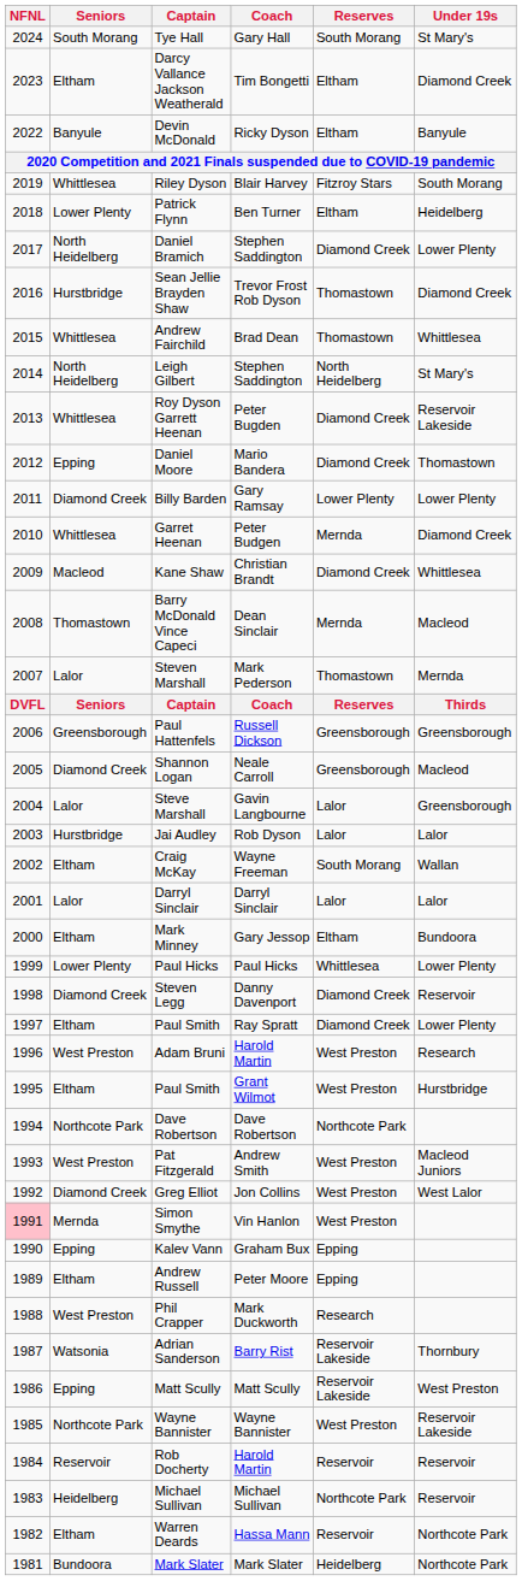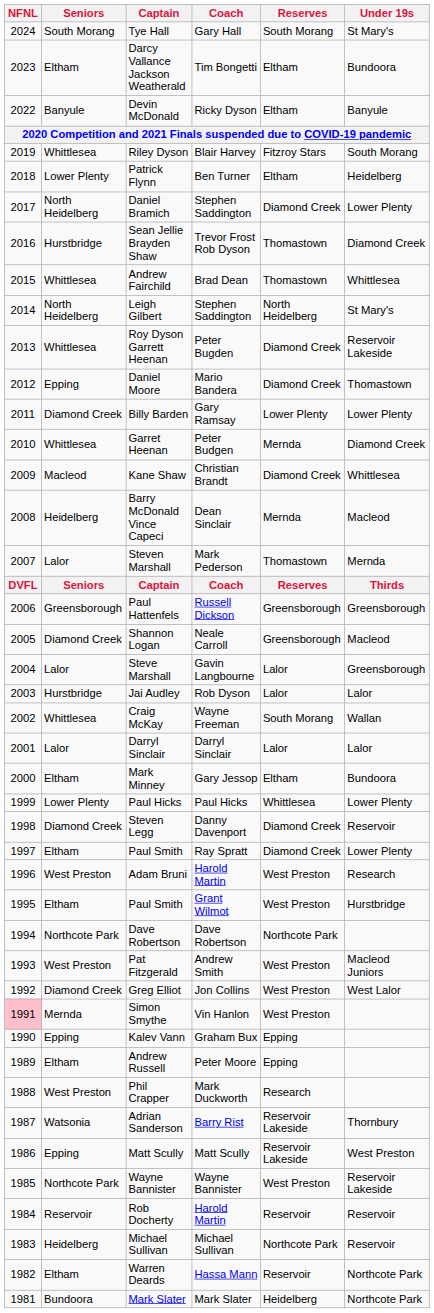 <table class="wikitable">
 <tr>
 <th style="color:crimson; width:70px;">NFNL</th>
 <th style="color:crimson; width:130px;">Seniors</th>
 <th style="color:crimson; width:130px;">Captain</th>
 <th style="color:crimson; width:130px;">Coach</th>
 <th style="color:crimson; width:130px;">Reserves</th>
 <th style="color:crimson; width:130px;">Under 19s</th>
 </tr>
 <tr>
 <td style="text-align:center;">2024</td>
 <td>South Morang</td>
 <td>Tye Hall</td>
 <td>Gary Hall</td>
 <td>South Morang</td>
 <td>St Mary's</td>
 </tr>
 <tr>
 <td style="text-align:center;">2023</td>
 <td>Eltham</td>
 <td>Darcy Vallance <br> Jackson Weatherald</td>
 <td>Tim Bongetti</td>
 <td>Eltham</td>
-<td>Diamond Creek</td>
+<td>Bundoora</td>
 </tr>
 <tr>
 <td style="text-align:center;">2022</td>
 <td>Banyule</td>
 <td>Devin McDonald</td>
 <td>Ricky Dyson</td>
 <td>Eltham</td>
 <td>Banyule</td>
 </tr>
 <tr>
 <th style="color:blue" colspan="6">2020 Competition and 2021 Finals suspended due to <a href='#'>COVID-19 pandemic</a></th>
 </tr>
 <tr>
 <td style="text-align:center;">2019</td>
 <td>Whittlesea</td>
 <td>Riley Dyson</td>
 <td>Blair Harvey</td>
 <td>Fitzroy Stars</td>
 <td>South Morang</td>
 </tr>
 <tr>
 <td style="text-align:center;">2018</td>
 <td>Lower Plenty</td>
 <td>Patrick Flynn</td>
 <td>Ben Turner</td>
 <td>Eltham</td>
 <td>Heidelberg</td>
 </tr>
 <tr>
 <td style="text-align:center;">2017</td>
 <td>North Heidelberg</td>
 <td>Daniel Bramich</td>
 <td>Stephen Saddington</td>
 <td>Diamond Creek</td>
 <td>Lower Plenty</td>
 </tr>
 <tr>
 <td style="text-align:center;">2016</td>
 <td>Hurstbridge</td>
 <td>Sean Jellie <br> Brayden Shaw</td>
 <td>Trevor Frost <br> Rob Dyson</td>
 <td>Thomastown</td>
 <td>Diamond Creek</td>
 </tr>
 <tr>
 <td style="text-align:center;">2015</td>
 <td>Whittlesea</td>
 <td>Andrew Fairchild</td>
 <td>Brad Dean</td>
 <td>Thomastown</td>
 <td>Whittlesea</td>
 </tr>
 <tr>
 <td style="text-align:center;">2014</td>
 <td>North Heidelberg</td>
 <td>Leigh Gilbert</td>
 <td>Stephen Saddington</td>
 <td>North Heidelberg</td>
 <td>St Mary's</td>
 </tr>
 <tr>
 <td style="text-align:center;">2013</td>
 <td>Whittlesea</td>
 <td>Roy Dyson <br> Garrett Heenan</td>
 <td>Peter Bugden</td>
 <td>Diamond Creek</td>
 <td>Reservoir Lakeside</td>
 </tr>
 <tr>
 <td style="text-align:center;">2012</td>
 <td>Epping</td>
 <td>Daniel Moore</td>
 <td>Mario Bandera</td>
 <td>Diamond Creek</td>
 <td>Thomastown</td>
 </tr>
 <tr>
 <td style="text-align:center;">2011</td>
 <td>Diamond Creek</td>
 <td>Billy Barden</td>
 <td>Gary Ramsay</td>
 <td>Lower Plenty</td>
 <td>Lower Plenty</td>
 </tr>
 <tr>
 <td style="text-align:center;">2010</td>
 <td>Whittlesea</td>
 <td>Garret Heenan</td>
 <td>Peter Budgen</td>
 <td>Mernda</td>
 <td>Diamond Creek</td>
 </tr>
 <tr>
 <td style="text-align:center;">2009</td>
 <td>Macleod</td>
 <td>Kane Shaw</td>
 <td>Christian Brandt</td>
 <td>Diamond Creek</td>
 <td>Whittlesea</td>
 </tr>
 <tr>
 <td style="text-align:center;">2008</td>
-<td>Thomastown</td>
+<td>Heidelberg</td>
 <td>Barry McDonald <br> Vince Capeci</td>
 <td>Dean Sinclair</td>
 <td>Mernda</td>
 <td>Macleod</td>
 </tr>
 <tr>
 <td style="text-align:center;">2007</td>
 <td>Lalor</td>
 <td>Steven Marshall</td>
 <td>Mark Pederson</td>
 <td>Thomastown</td>
 <td>Mernda</td>
 </tr>
 <tr>
 <th style="color:crimson; width:70px;">DVFL</th>
 <th style="color:crimson; width:130px;">Seniors</th>
 <th style="color:crimson; width:130px;">Captain</th>
 <th style="color:crimson; width:130px;">Coach</th>
 <th style="color:crimson; width:130px;">Reserves</th>
 <th style="color:crimson; width:130px;">Thirds</th>
 </tr>
 <tr>
 <td style="text-align:center;">2006</td>
 <td>Greensborough</td>
 <td>Paul Hattenfels</td>
 <td><a href='#'>Russell Dickson</a></td>
 <td>Greensborough</td>
 <td>Greensborough</td>
 </tr>
 <tr>
 <td style="text-align:center;">2005</td>
 <td>Diamond Creek</td>
 <td>Shannon Logan</td>
 <td>Neale Carroll</td>
 <td>Greensborough</td>
 <td>Macleod</td>
 </tr>
 <tr>
 <td style="text-align:center;">2004</td>
 <td>Lalor</td>
 <td>Steve Marshall</td>
 <td>Gavin Langbourne</td>
 <td>Lalor</td>
 <td>Greensborough</td>
 </tr>
 <tr>
 <td style="text-align:center;">2003</td>
 <td>Hurstbridge</td>
 <td>Jai Audley</td>
 <td>Rob Dyson</td>
 <td>Lalor</td>
 <td>Lalor</td>
 </tr>
 <tr>
 <td style="text-align:center;">2002</td>
-<td>Eltham</td>
+<td>Whittlesea</td>
 <td>Craig McKay</td>
 <td>Wayne Freeman</td>
 <td>South Morang</td>
 <td>Wallan</td>
 </tr>
 <tr>
 <td style="text-align:center;">2001</td>
 <td>Lalor</td>
 <td>Darryl Sinclair</td>
 <td>Darryl Sinclair</td>
 <td>Lalor</td>
 <td>Lalor</td>
 </tr>
 <tr>
 <td style="text-align:center;">2000</td>
 <td>Eltham</td>
 <td>Mark Minney</td>
 <td>Gary Jessop</td>
 <td>Eltham</td>
 <td>Bundoora</td>
 </tr>
 <tr>
 <td style="text-align:center;">1999</td>
 <td>Lower Plenty</td>
 <td>Paul Hicks</td>
 <td>Paul Hicks</td>
 <td>Whittlesea</td>
 <td>Lower Plenty</td>
 </tr>
 <tr>
 <td style="text-align:center;">1998</td>
 <td>Diamond Creek</td>
 <td>Steven Legg</td>
 <td>Danny Davenport</td>
 <td>Diamond Creek</td>
 <td>Reservoir</td>
 </tr>
 <tr>
 <td style="text-align:center;">1997</td>
 <td>Eltham</td>
 <td>Paul Smith</td>
 <td>Ray Spratt</td>
 <td>Diamond Creek</td>
 <td>Lower Plenty</td>
 </tr>
 <tr>
 <td style="text-align:center;">1996</td>
 <td>West Preston</td>
 <td>Adam Bruni</td>
 <td><a href='#'>Harold Martin</a></td>
 <td>West Preston</td>
 <td>Research</td>
 </tr>
 <tr>
 <td style="text-align:center;">1995</td>
 <td>Eltham</td>
 <td>Paul Smith</td>
 <td><a href='#'>Grant Wilmot</a></td>
 <td>West Preston</td>
 <td>Hurstbridge</td>
 </tr>
 <tr>
 <td style="text-align:center;">1994</td>
 <td>Northcote Park</td>
 <td>Dave Robertson</td>
 <td>Dave Robertson</td>
 <td>Northcote Park</td>
 <td></td>
 </tr>
 <tr>
 <td style="text-align:center;">1993</td>
 <td>West Preston</td>
 <td>Pat Fitzgerald</td>
 <td>Andrew Smith</td>
 <td>West Preston</td>
 <td>Macleod Juniors</td>
 </tr>
 <tr>
 <td style="text-align:center;">1992</td>
 <td>Diamond Creek</td>
 <td>Greg Elliot</td>
 <td>Jon Collins</td>
 <td>West Preston</td>
 <td>West Lalor</td>
 </tr>
 <tr>
 <td style="background: pink; text-align:center;">1991</td>
 <td>Mernda</td>
 <td>Simon Smythe</td>
 <td>Vin Hanlon</td>
 <td>West Preston</td>
 <td></td>
 </tr>
 <tr>
 <td style="text-align:center;">1990</td>
 <td>Epping</td>
 <td>Kalev Vann</td>
 <td>Graham Bux</td>
 <td>Epping</td>
 <td></td>
 </tr>
 <tr>
 <td style="text-align:center;">1989</td>
 <td>Eltham</td>
 <td>Andrew Russell</td>
 <td>Peter Moore</td>
 <td>Epping</td>
 <td></td>
 </tr>
 <tr>
 <td style="text-align:center;">1988</td>
 <td>West Preston</td>
 <td>Phil Crapper</td>
 <td>Mark Duckworth</td>
 <td>Research</td>
 <td></td>
 </tr>
 <tr>
 <td style="text-align:center;">1987</td>
 <td>Watsonia</td>
 <td>Adrian Sanderson</td>
 <td><a href='#'>Barry Rist</a></td>
 <td>Reservoir Lakeside</td>
 <td>Thornbury</td>
 </tr>
 <tr>
 <td style="text-align:center;">1986</td>
 <td>Epping</td>
 <td>Matt Scully</td>
 <td>Matt Scully</td>
 <td>Reservoir Lakeside</td>
 <td>West Preston</td>
 </tr>
 <tr>
 <td style="text-align:center;">1985</td>
 <td>Northcote Park</td>
 <td>Wayne Bannister</td>
 <td>Wayne Bannister</td>
 <td>West Preston</td>
 <td>Reservoir Lakeside</td>
 </tr>
 <tr>
 <td style="text-align:center;">1984</td>
 <td>Reservoir</td>
 <td>Rob Docherty</td>
 <td><a href='#'>Harold Martin</a></td>
 <td>Reservoir</td>
 <td>Reservoir</td>
 </tr>
 <tr>
 <td style="text-align:center;">1983</td>
 <td>Heidelberg</td>
 <td>Michael Sullivan</td>
 <td>Michael Sullivan</td>
 <td>Northcote Park</td>
 <td>Reservoir</td>
 </tr>
 <tr>
 <td style="text-align:center;">1982</td>
 <td>Eltham</td>
 <td>Warren Deards</td>
 <td><a href='#'>Hassa Mann</a></td>
 <td>Reservoir</td>
 <td>Northcote Park</td>
 </tr>
 <tr>
 <td style="text-align:center;">1981</td>
 <td>Bundoora</td>
 <td><a href='#'>Mark Slater</a></td>
 <td>Mark Slater</td>
 <td>Heidelberg</td>
 <td>Northcote Park</td>
 </tr>
 </table>
